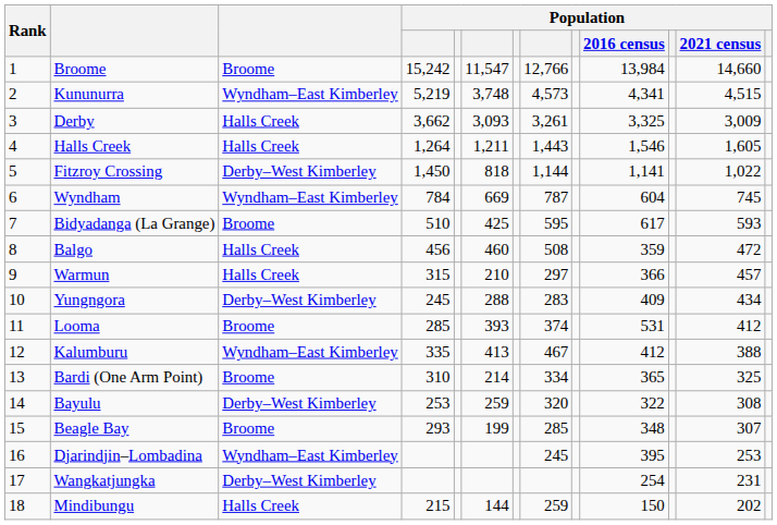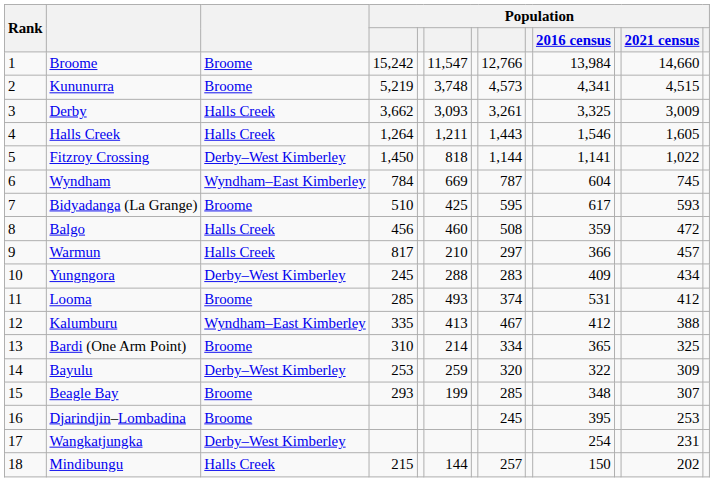 <table class="wikitable sortable">
 <tr>
 <th rowspan=2>Rank</th>
 <th rowspan=2></th>
 <th rowspan=2></th>
 <th colspan="10">Population</th>
 </tr>
 <tr>
 <th></th>
 <th></th>
 <th></th>
 <th></th>
 <th></th>
 <th></th>
 <th><a href='#'>2016 census</a></th>
 <th></th>
 <th><a href='#'>2021 census</a></th>
 <th></th>
 </tr>
 <tr>
 <td>1</td>
 <td><a href='#'>Broome</a></td>
 <td><a href='#'>Broome</a></td>
 <td align="right">15,242</td>
 <td></td>
 <td align=right>11,547</td>
 <td></td>
 <td align=right>12,766</td>
 <td></td>
 <td align=right>13,984</td>
 <td></td>
 <td align=right>14,660</td>
 <td></td>
 </tr>
 <tr>
 <td>2</td>
 <td><a href='#'>Kununurra</a></td>
-<td><a href='#'>Wyndham–East Kimberley</a></td>
+<td><a href='#'>Broome</a></td>
 <td align="right">5,219</td>
 <td></td>
 <td align=right>3,748</td>
 <td></td>
 <td align=right>4,573</td>
 <td></td>
 <td align=right>4,341</td>
 <td></td>
 <td align=right>4,515</td>
 <td></td>
 </tr>
 <tr>
 <td>3</td>
 <td><a href='#'>Derby</a></td>
 <td><a href='#'>Halls Creek</a></td>
 <td align="right">3,662</td>
 <td></td>
 <td align=right>3,093</td>
 <td></td>
 <td align=right>3,261</td>
 <td></td>
 <td align=right>3,325</td>
 <td></td>
 <td align=right>3,009</td>
 <td></td>
 </tr>
 <tr>
 <td>4</td>
 <td><a href='#'>Halls Creek</a></td>
 <td><a href='#'>Halls Creek</a></td>
 <td align="right">1,264</td>
 <td></td>
 <td align="right">1,211</td>
 <td></td>
 <td align="right">1,443</td>
 <td></td>
 <td align="right">1,546</td>
 <td></td>
 <td align="right">1,605</td>
 <td></td>
 </tr>
 <tr>
 <td>5</td>
 <td><a href='#'>Fitzroy Crossing</a></td>
 <td><a href='#'>Derby–West Kimberley</a></td>
 <td align="right">1,450</td>
 <td></td>
 <td align="right">818</td>
 <td></td>
 <td align="right">1,144</td>
 <td></td>
 <td align="right">1,141</td>
 <td></td>
 <td align="right">1,022</td>
 <td></td>
 </tr>
 <tr>
 <td>6</td>
 <td><a href='#'>Wyndham</a></td>
 <td><a href='#'>Wyndham–East Kimberley</a></td>
 <td align="right">784</td>
 <td></td>
 <td align="right">669</td>
 <td></td>
 <td align="right">787</td>
 <td></td>
 <td align="right">604</td>
 <td></td>
 <td align="right">745</td>
 <td></td>
 </tr>
 <tr>
 <td>7</td>
 <td><a href='#'>Bidyadanga</a> (La Grange)</td>
 <td><a href='#'>Broome</a></td>
 <td align="right">510</td>
 <td></td>
 <td align="right">425</td>
 <td></td>
 <td align="right">595</td>
 <td></td>
 <td align="right">617</td>
 <td></td>
 <td align="right">593</td>
 <td></td>
 </tr>
 <tr>
 <td>8</td>
 <td><a href='#'>Balgo</a></td>
 <td><a href='#'>Halls Creek</a></td>
 <td align="right">456</td>
 <td></td>
 <td align="right">460</td>
 <td></td>
 <td align="right">508</td>
 <td></td>
 <td align="right">359</td>
 <td></td>
 <td align="right">472</td>
 <td></td>
 </tr>
 <tr>
 <td>9</td>
 <td><a href='#'>Warmun</a></td>
 <td><a href='#'>Halls Creek</a></td>
-<td align="right">315</td>
+<td align="right">817</td>
 <td></td>
 <td align="right">210</td>
 <td></td>
 <td align="right">297</td>
 <td></td>
 <td align="right">366</td>
 <td></td>
 <td align="right">457</td>
 <td></td>
 </tr>
 <tr>
 <td>10</td>
 <td><a href='#'>Yungngora</a></td>
 <td><a href='#'>Derby–West Kimberley</a></td>
 <td align="right">245</td>
 <td></td>
 <td align="right">288</td>
 <td></td>
 <td align="right">283</td>
 <td></td>
 <td align="right">409</td>
 <td></td>
 <td align="right">434</td>
 <td></td>
 </tr>
 <tr>
 <td>11</td>
 <td><a href='#'>Looma</a></td>
 <td><a href='#'>Broome</a></td>
 <td align="right">285</td>
 <td></td>
-<td align="right">393</td>
+<td align="right">493</td>
 <td></td>
 <td align="right">374</td>
 <td></td>
 <td align="right">531</td>
 <td></td>
 <td align="right">412</td>
 <td></td>
 </tr>
 <tr>
 <td>12</td>
 <td><a href='#'>Kalumburu</a></td>
 <td><a href='#'>Wyndham–East Kimberley</a></td>
 <td align="right">335</td>
 <td></td>
 <td align="right">413</td>
 <td></td>
 <td align="right">467</td>
 <td></td>
 <td align="right">412</td>
 <td></td>
 <td align="right">388</td>
 <td></td>
 </tr>
 <tr>
 <td>13</td>
 <td><a href='#'>Bardi</a> (One Arm Point)</td>
 <td><a href='#'>Broome</a></td>
 <td align="right">310</td>
 <td></td>
 <td align="right">214</td>
 <td></td>
 <td align="right">334</td>
 <td></td>
 <td align="right">365</td>
 <td></td>
 <td align="right">325</td>
 <td></td>
 </tr>
 <tr>
 <td>14</td>
 <td><a href='#'>Bayulu</a></td>
 <td><a href='#'>Derby–West Kimberley</a></td>
 <td align="right">253</td>
 <td></td>
 <td align="right">259</td>
 <td></td>
 <td align="right">320</td>
 <td></td>
 <td align="right">322</td>
 <td></td>
-<td align="right">308</td>
+<td align="right">309</td>
 <td></td>
 </tr>
 <tr>
 <td>15</td>
 <td><a href='#'>Beagle Bay</a></td>
 <td><a href='#'>Broome</a></td>
 <td align="right">293</td>
 <td></td>
 <td align="right">199</td>
 <td></td>
 <td align="right">285</td>
 <td></td>
 <td align="right">348</td>
 <td></td>
 <td align="right">307</td>
 <td></td>
 </tr>
 <tr>
 <td>16</td>
 <td><a href='#'>Djarindjin</a>–<a href='#'>Lombadina</a></td>
-<td><a href='#'>Wyndham–East Kimberley</a></td>
+<td><a href='#'>Broome</a></td>
 <td></td>
 <td></td>
 <td></td>
 <td></td>
 <td align="right">245</td>
 <td></td>
 <td align="right">395</td>
 <td></td>
 <td align="right">253</td>
 <td></td>
 </tr>
 <tr>
 <td>17</td>
 <td><a href='#'>Wangkatjungka</a></td>
 <td><a href='#'>Derby–West Kimberley</a></td>
 <td></td>
 <td></td>
 <td></td>
 <td></td>
 <td></td>
 <td></td>
 <td align="right">254</td>
 <td></td>
 <td align="right">231</td>
 <td></td>
 </tr>
 <tr>
 <td>18</td>
 <td><a href='#'>Mindibungu</a></td>
 <td><a href='#'>Halls Creek</a></td>
 <td align="right">215</td>
 <td></td>
 <td align="right">144</td>
 <td></td>
-<td align="right">259</td>
+<td align="right">257</td>
 <td></td>
 <td align="right">150</td>
 <td></td>
 <td align="right">202</td>
 <td></td>
 </tr>
 </table>
